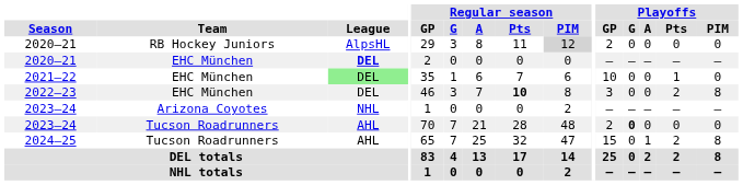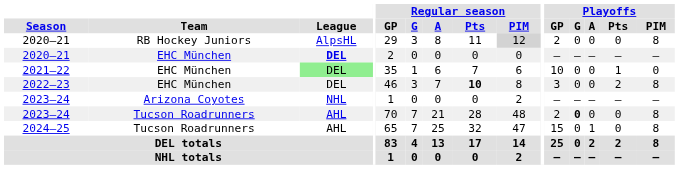 <table border="0" cellpadding="1" cellspacing="0" style="text-align:center; width:60em;">
 <tr bgcolor="#e0e0e0">
 <th colspan="3" bgcolor="#ffffff"></th>
 <th rowspan="99" bgcolor="#ffffff"></th>
 <th colspan="5"><a href='#'>Regular season</a></th>
 <th rowspan="99" bgcolor="#ffffff"></th>
 <th colspan="5"><a href='#'>Playoffs</a></th>
 </tr>
 <tr bgcolor="#e0e0e0">
 <th><a href='#'>Season</a></th>
 <th>Team</th>
 <th>League</th>
 <th>GP</th>
 <th><a href='#'>G</a></th>
 <th><a href='#'>A</a></th>
 <th><a href='#'>Pts</a></th>
 <th><a href='#'>PIM</a></th>
 <th>GP</th>
 <th>G</th>
 <th>A</th>
 <th>Pts</th>
 <th>PIM</th>
 </tr>
 <tr>
 <td>2020–21</td>
 <td>RB Hockey Juniors</td>
 <td><a href='#'>AlpsHL</a></td>
 <td>29</td>
 <td>3</td>
 <td>8</td>
 <td>11</td>
 <td style="background: lightgrey;">12</td>
 <td>2</td>
 <td>0</td>
 <td>0</td>
 <td>0</td>
-<td>0</td>
+<td>8</td>
 </tr>
 <tr bgcolor="f0f0f0">
 <td><a href='#'>2020–21</a></td>
 <td><a href='#'>EHC München</a></td>
 <td><strong><a href='#'>DEL</a></strong></td>
 <td>2</td>
 <td>0</td>
 <td>0</td>
 <td>0</td>
 <td>0</td>
 <td>—</td>
 <td>—</td>
 <td>—</td>
 <td>—</td>
 <td>—</td>
 </tr>
 <tr>
 <td><a href='#'>2021–22</a></td>
 <td>EHC München</td>
 <td style="background: lightgreen;">DEL</td>
 <td>35</td>
 <td>1</td>
 <td>6</td>
 <td>7</td>
 <td>6</td>
 <td>10</td>
 <td>0</td>
 <td>0</td>
 <td>1</td>
 <td>0</td>
 </tr>
 <tr bgcolor="f0f0f0">
 <td><a href='#'>2022–23</a></td>
 <td>EHC München</td>
 <td>DEL</td>
 <td>46</td>
 <td>3</td>
 <td>7</td>
 <td><strong>10</strong></td>
 <td>8</td>
 <td>3</td>
 <td>0</td>
 <td>0</td>
 <td>2</td>
 <td>8</td>
 </tr>
 <tr>
 <td><a href='#'>2023–24</a></td>
 <td><a href='#'>Arizona Coyotes</a></td>
 <td><a href='#'>NHL</a></td>
 <td>1</td>
 <td>0</td>
 <td>0</td>
 <td>0</td>
 <td>2</td>
 <td>—</td>
 <td>—</td>
 <td>—</td>
 <td>—</td>
 <td>—</td>
 </tr>
 <tr bgcolor="f0f0f0">
 <td><a href='#'>2023–24</a></td>
 <td><a href='#'>Tucson Roadrunners</a></td>
 <td><a href='#'>AHL</a></td>
 <td>70</td>
 <td>7</td>
 <td>21</td>
 <td>28</td>
 <td>48</td>
 <td>2</td>
 <td><strong>0</strong></td>
 <td>0</td>
 <td>0</td>
-<td>0</td>
+<td>8</td>
 </tr>
 <tr>
 <td><a href='#'>2024–25</a></td>
 <td>Tucson Roadrunners</td>
 <td>AHL</td>
 <td>65</td>
 <td>7</td>
 <td>25</td>
 <td>32</td>
 <td>47</td>
 <td>15</td>
 <td>0</td>
 <td>1</td>
-<td>2</td>
+<td>0</td>
 <td>8</td>
 </tr>
 <tr bgcolor="e0e0e0">
 <th colspan="3">DEL totals</th>
 <th>83</th>
 <th>4</th>
 <th>13</th>
 <th>17</th>
 <th>14</th>
 <th>25</th>
 <th>0</th>
 <th>2</th>
 <th>2</th>
 <th>8</th>
 </tr>
 <tr bgcolor="e0e0e0">
 <th colspan="3">NHL totals</th>
 <th>1</th>
 <th>0</th>
 <th>0</th>
 <th>0</th>
 <th>2</th>
 <th>—</th>
 <th>—</th>
 <th>—</th>
 <th>—</th>
 <th>—</th>
 </tr>
 </table>
